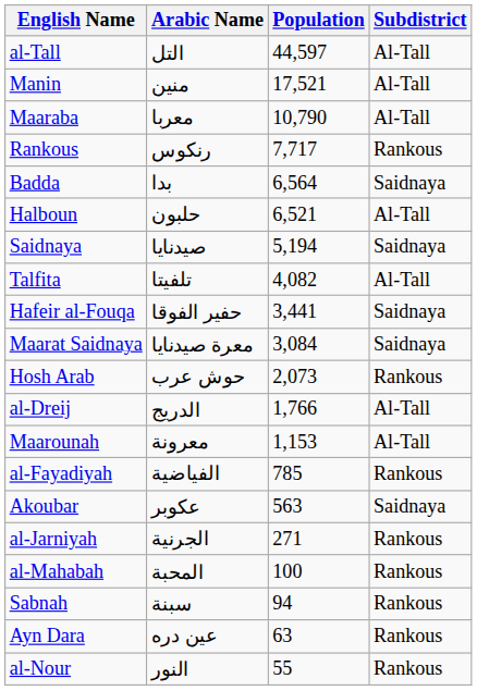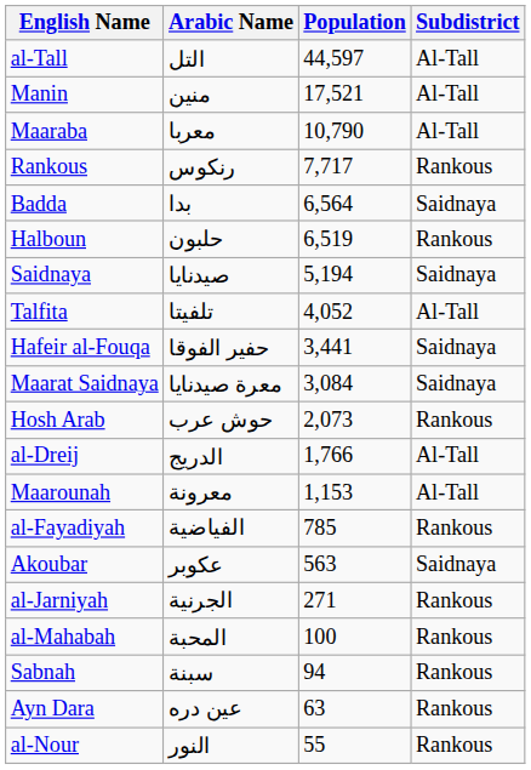 <table class="wikitable sortable">
 <tr>
 <th><a href='#'>English</a> Name</th>
 <th><a href='#'>Arabic</a> Name</th>
 <th><a href='#'>Population</a></th>
 <th><a href='#'>Subdistrict</a></th>
 </tr>
 <tr>
 <td><a href='#'>al-Tall</a></td>
 <td>التل</td>
 <td>44,597</td>
 <td>Al-Tall</td>
 </tr>
 <tr>
 <td><a href='#'>Manin</a></td>
 <td>منين</td>
 <td>17,521</td>
 <td>Al-Tall</td>
 </tr>
 <tr>
 <td><a href='#'>Maaraba</a></td>
 <td>معربا</td>
 <td>10,790</td>
 <td>Al-Tall</td>
 </tr>
 <tr>
 <td><a href='#'>Rankous</a></td>
 <td>رنكوس</td>
 <td>7,717</td>
 <td>Rankous</td>
 </tr>
 <tr>
 <td><a href='#'>Badda</a></td>
 <td>بدا</td>
 <td>6,564</td>
 <td>Saidnaya</td>
 </tr>
 <tr>
 <td><a href='#'>Halboun</a></td>
 <td>حلبون</td>
-<td>6,521</td>
-<td>Al-Tall</td>
+<td>6,519</td>
+<td>Rankous</td>
 </tr>
 <tr>
 <td><a href='#'>Saidnaya</a></td>
 <td>صيدنايا</td>
 <td>5,194</td>
 <td>Saidnaya</td>
 </tr>
 <tr>
 <td><a href='#'>Talfita</a></td>
 <td>تلفيتا</td>
-<td>4,082</td>
+<td>4,052</td>
 <td>Al-Tall</td>
 </tr>
 <tr>
 <td><a href='#'>Hafeir al-Fouqa</a></td>
 <td>حفير الفوقا</td>
 <td>3,441</td>
 <td>Saidnaya</td>
 </tr>
 <tr>
 <td><a href='#'>Maarat Saidnaya</a></td>
 <td>معرة صيدنايا</td>
 <td>3,084</td>
 <td>Saidnaya</td>
 </tr>
 <tr>
 <td><a href='#'>Hosh Arab</a></td>
 <td>حوش عرب</td>
 <td>2,073</td>
 <td>Rankous</td>
 </tr>
 <tr>
 <td><a href='#'>al-Dreij</a></td>
 <td>الدريج</td>
 <td>1,766</td>
 <td>Al-Tall</td>
 </tr>
 <tr>
 <td><a href='#'>Maarounah</a></td>
 <td>معرونة</td>
 <td>1,153</td>
 <td>Al-Tall</td>
 </tr>
 <tr>
 <td><a href='#'>al-Fayadiyah</a></td>
 <td>الفياضية</td>
 <td>785</td>
 <td>Rankous</td>
 </tr>
 <tr>
 <td><a href='#'>Akoubar</a></td>
 <td>عكوبر</td>
 <td>563</td>
 <td>Saidnaya</td>
 </tr>
 <tr>
 <td><a href='#'>al-Jarniyah</a></td>
 <td>الجرنية</td>
 <td>271</td>
 <td>Rankous</td>
 </tr>
 <tr>
 <td><a href='#'>al-Mahabah</a></td>
 <td>المحبة</td>
 <td>100</td>
 <td>Rankous</td>
 </tr>
 <tr>
 <td><a href='#'>Sabnah</a></td>
 <td>سبنة</td>
 <td>94</td>
 <td>Rankous</td>
 </tr>
 <tr>
 <td><a href='#'>Ayn Dara</a></td>
 <td>عين دره</td>
 <td>63</td>
 <td>Rankous</td>
 </tr>
 <tr>
 <td><a href='#'>al-Nour</a></td>
 <td>النور</td>
 <td>55</td>
 <td>Rankous</td>
 </tr>
 </table>
